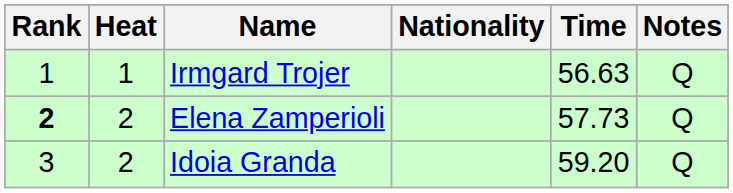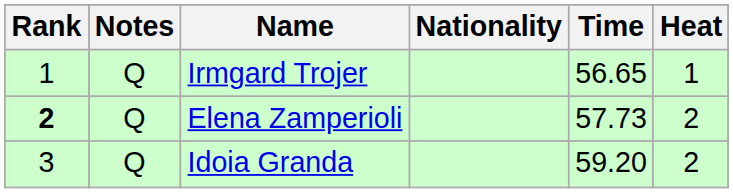 <table class="wikitable sortable" style="text-align:center">
 <tr>
 <th>Rank</th>
-<th>Heat</th>
+<th>Notes</th>
 <th>Name</th>
 <th>Nationality</th>
 <th>Time</th>
-<th>Notes</th>
+<th>Heat</th>
 </tr>
 <tr bgcolor=ccffcc>
 <td>1</td>
-<td>1</td>
+<td>Q</td>
 <td align=left><a href='#'>Irmgard Trojer</a></td>
 <td align=left></td>
-<td>56.63</td>
-<td>Q</td>
+<td>56.65</td>
+<td>1</td>
 </tr>
 <tr bgcolor=ccffcc>
 <td><strong>2</strong></td>
-<td>2</td>
+<td>Q</td>
 <td align=left><a href='#'>Elena Zamperioli</a></td>
 <td align=left></td>
 <td>57.73</td>
-<td>Q</td>
+<td>2</td>
 </tr>
 <tr bgcolor=ccffcc>
 <td>3</td>
-<td>2</td>
+<td>Q</td>
 <td align=left><a href='#'>Idoia Granda</a></td>
 <td align=left></td>
 <td>59.20</td>
-<td>Q</td>
+<td>2</td>
 </tr>
 </table>
